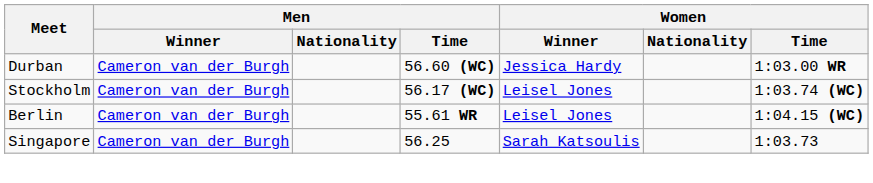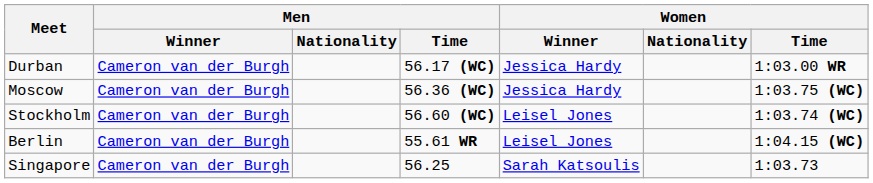 <table class="wikitable">
 <tr>
 <th rowspan="2">Meet</th>
 <th colspan="3">Men</th>
 <th colspan="3">Women</th>
 </tr>
 <tr>
 <th>Winner</th>
 <th>Nationality</th>
 <th>Time</th>
 <th>Winner</th>
 <th>Nationality</th>
 <th>Time</th>
 </tr>
 <tr>
 <td>Durban</td>
 <td><a href='#'>Cameron van der Burgh</a></td>
 <td></td>
-<td>56.60 <strong>(WC)</strong></td>
+<td>56.17 <strong>(WC)</strong></td>
 <td><a href='#'>Jessica Hardy</a></td>
 <td></td>
 <td>1:03.00 <strong>WR</strong></td>
 </tr>
 <tr>
+<td>Moscow</td>
+<td><a href='#'>Cameron van der Burgh</a></td>
+<td></td>
+<td>56.36 <strong>(WC)</strong></td>
+<td><a href='#'>Jessica Hardy</a></td>
+<td></td>
+<td>1:03.75 <strong>(WC)</strong></td>
+</tr>
+<tr>
 <td>Stockholm</td>
 <td><a href='#'>Cameron van der Burgh</a></td>
 <td></td>
-<td>56.17 <strong>(WC)</strong></td>
+<td>56.60 <strong>(WC)</strong></td>
 <td><a href='#'>Leisel Jones</a></td>
 <td></td>
 <td>1:03.74 <strong>(WC)</strong></td>
 </tr>
 <tr>
 <td>Berlin</td>
 <td><a href='#'>Cameron van der Burgh</a></td>
 <td></td>
 <td>55.61 <strong>WR</strong></td>
 <td><a href='#'>Leisel Jones</a></td>
 <td></td>
 <td>1:04.15 <strong>(WC)</strong></td>
 </tr>
 <tr>
 <td>Singapore</td>
 <td><a href='#'>Cameron van der Burgh</a></td>
 <td></td>
 <td>56.25</td>
 <td><a href='#'>Sarah Katsoulis</a></td>
 <td></td>
 <td>1:03.73</td>
 </tr>
 </table>
